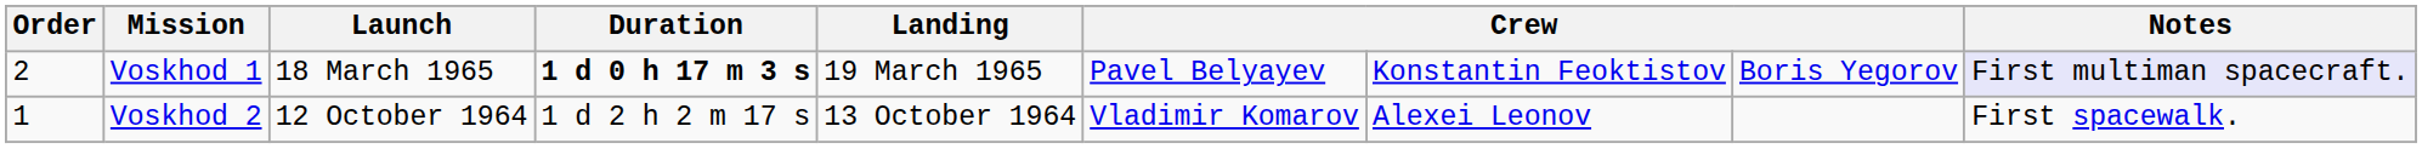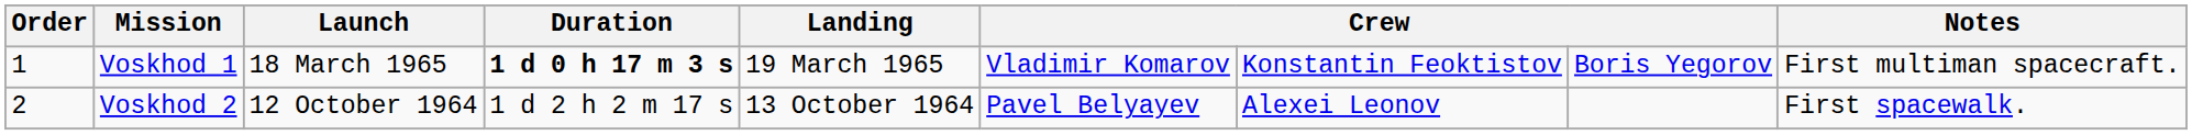 <table class="wikitable" style="font-size: 95%;">
 <tr>
 <th>Order</th>
 <th>Mission</th>
 <th>Launch</th>
 <th>Duration</th>
 <th>Landing</th>
 <th colspan="3">Crew</th>
 <th>Notes</th>
 </tr>
 <tr>
-<td>2</td>
+<td>1</td>
 <td><a href='#'>Voskhod 1</a></td>
 <td>18 March 1965</td>
 <td><strong>1 d 0 h 17 m 3 s</strong></td>
 <td>19 March 1965</td>
-<td><a href='#'>Pavel Belyayev</a></td>
+<td><a href='#'>Vladimir Komarov</a></td>
 <td><a href='#'>Konstantin Feoktistov</a></td>
 <td><a href='#'>Boris Yegorov</a></td>
-<td style="background: lavender;">First multiman spacecraft.</td>
+<td>First multiman spacecraft.</td>
 </tr>
 <tr>
-<td>1</td>
+<td>2</td>
 <td><a href='#'>Voskhod 2</a></td>
 <td>12 October 1964</td>
 <td>1 d 2 h 2 m 17 s</td>
 <td>13 October 1964</td>
-<td><a href='#'>Vladimir Komarov</a></td>
+<td><a href='#'>Pavel Belyayev</a></td>
 <td><a href='#'>Alexei Leonov</a></td>
 <td></td>
 <td>First <a href='#'>spacewalk</a>.</td>
 </tr>
 </table>
